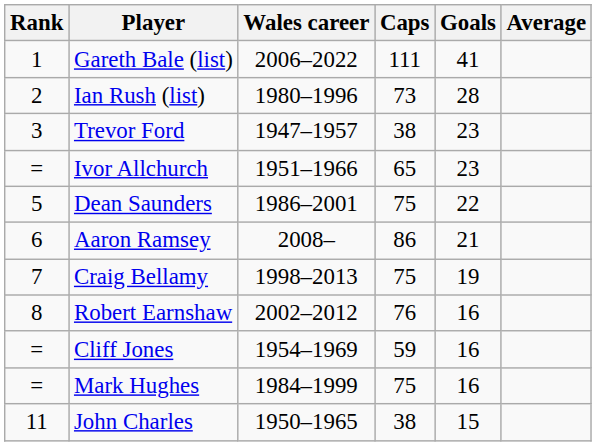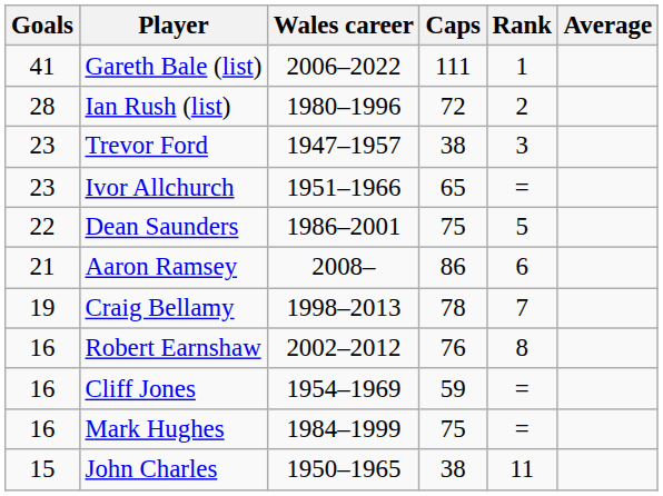 <table class="wikitable sortable" style="text-align: center;">
 <tr>
-<th class="unsortable">Rank</th>
+<th>Goals</th>
 <th class="unsortable">Player</th>
 <th class="unsortable">Wales career</th>
 <th>Caps</th>
-<th>Goals</th>
+<th class="unsortable">Rank</th>
 <th>Average</th>
 </tr>
 <tr>
-<td>1</td>
+<td>41</td>
 <td align="left"><a href='#'>Gareth Bale</a> (<a href='#'>list</a>)</td>
 <td>2006–2022</td>
 <td>111</td>
-<td>41</td>
+<td>1</td>
 <td></td>
 </tr>
 <tr>
-<td>2</td>
+<td>28</td>
 <td align="left"><a href='#'>Ian Rush</a> (<a href='#'>list</a>)</td>
 <td>1980–1996</td>
-<td>73</td>
-<td>28</td>
+<td>72</td>
+<td>2</td>
 <td></td>
 </tr>
 <tr>
-<td>3</td>
+<td>23</td>
 <td align="left"><a href='#'>Trevor Ford</a></td>
 <td>1947–1957</td>
 <td>38</td>
-<td>23</td>
+<td>3</td>
 <td></td>
 </tr>
 <tr>
-<td>=</td>
+<td>23</td>
 <td align="left"><a href='#'>Ivor Allchurch</a></td>
 <td>1951–1966</td>
 <td>65</td>
-<td>23</td>
+<td>=</td>
 <td></td>
 </tr>
 <tr>
-<td>5</td>
+<td>22</td>
 <td align="left"><a href='#'>Dean Saunders</a></td>
 <td>1986–2001</td>
 <td>75</td>
-<td>22</td>
+<td>5</td>
 <td></td>
 </tr>
 <tr>
-<td>6</td>
+<td>21</td>
 <td align="left"><a href='#'>Aaron Ramsey</a></td>
 <td>2008–</td>
 <td>86</td>
-<td>21</td>
+<td>6</td>
 <td></td>
 </tr>
 <tr>
-<td>7</td>
+<td>19</td>
 <td align="left"><a href='#'>Craig Bellamy</a></td>
 <td>1998–2013</td>
-<td>75</td>
-<td>19</td>
+<td>78</td>
+<td>7</td>
 <td></td>
 </tr>
 <tr>
-<td>8</td>
+<td>16</td>
 <td align="left"><a href='#'>Robert Earnshaw</a></td>
 <td>2002–2012</td>
 <td>76</td>
-<td>16</td>
+<td>8</td>
 <td></td>
 </tr>
 <tr>
-<td>=</td>
+<td>16</td>
 <td align="left"><a href='#'>Cliff Jones</a></td>
 <td>1954–1969</td>
 <td>59</td>
-<td>16</td>
+<td>=</td>
 <td></td>
 </tr>
 <tr>
-<td>=</td>
+<td>16</td>
 <td align="left"><a href='#'>Mark Hughes</a></td>
 <td>1984–1999</td>
 <td>75</td>
-<td>16</td>
+<td>=</td>
 <td></td>
 </tr>
 <tr>
-<td>11</td>
+<td>15</td>
 <td align="left"><a href='#'>John Charles</a></td>
 <td>1950–1965</td>
 <td>38</td>
-<td>15</td>
+<td>11</td>
 <td></td>
 </tr>
 </table>
